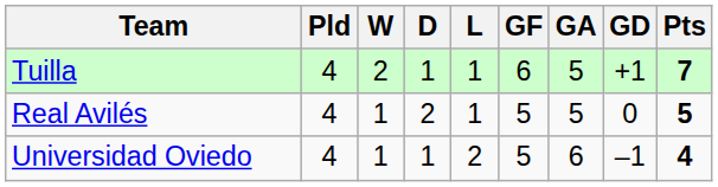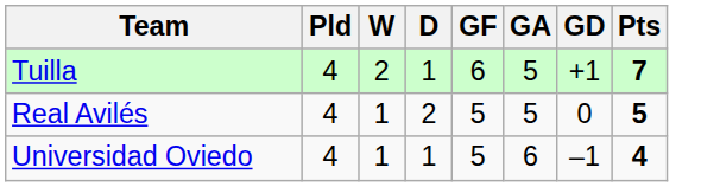 <table class="wikitable" style="text-align: center;">
 <tr>
 <th width=165>Team</th>
 <th width=20>Pld</th>
 <th width=20>W</th>
 <th width=20>D</th>
-<th width=20>L</th>
 <th width=20>GF</th>
 <th width=20>GA</th>
 <th width=20>GD</th>
 <th width=20>Pts</th>
 </tr>
 <tr bgcolor=#ccffcc>
 <td align=left><a href='#'>Tuilla</a></td>
 <td>4</td>
 <td>2</td>
-<td>1</td>
 <td>1</td>
 <td>6</td>
 <td>5</td>
 <td>+1</td>
 <td><strong>7</strong></td>
 </tr>
 <tr>
 <td align=left><a href='#'>Real Avilés</a></td>
 <td>4</td>
 <td>1</td>
 <td>2</td>
-<td>1</td>
 <td>5</td>
 <td>5</td>
 <td>0</td>
 <td><strong>5</strong></td>
 </tr>
 <tr>
 <td align=left><a href='#'>Universidad Oviedo</a></td>
 <td>4</td>
 <td>1</td>
 <td>1</td>
-<td>2</td>
 <td>5</td>
 <td>6</td>
 <td>–1</td>
 <td><strong>4</strong></td>
 </tr>
 </table>
